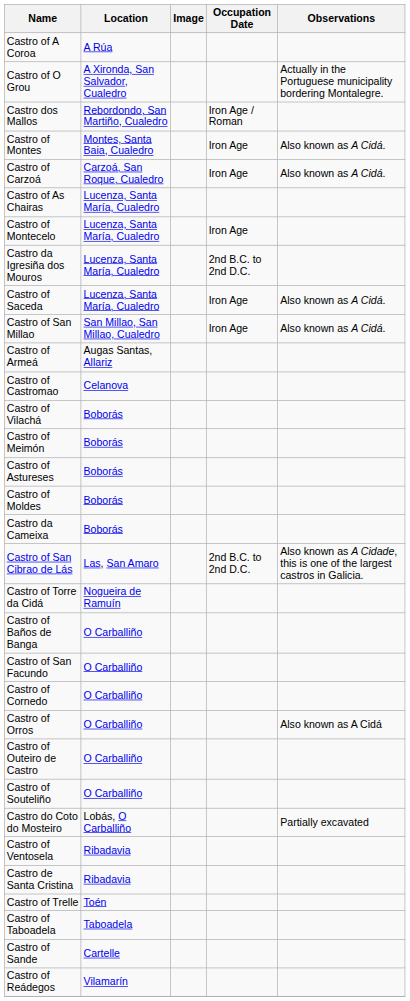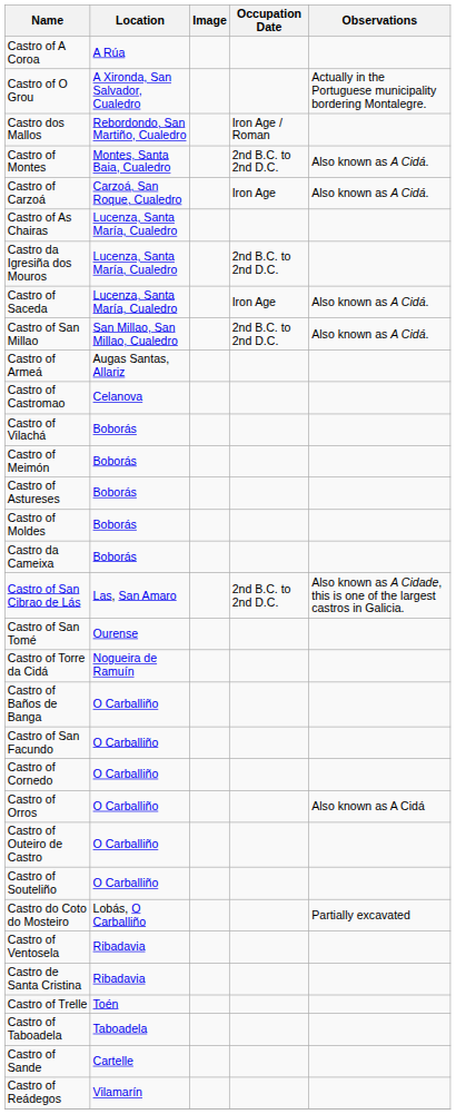 <table class="wikitable">
 <tr>
 <th>Name</th>
 <th>Location</th>
 <th>Image</th>
 <th>Occupation Date</th>
 <th>Observations</th>
 </tr>
 <tr>
 <td>Castro of A Coroa</td>
 <td><a href='#'>A Rúa</a></td>
 <td></td>
 <td></td>
 <td></td>
 </tr>
 <tr>
 <td>Castro of O Grou</td>
 <td><a href='#'>A Xironda, San Salvador, Cualedro</a></td>
 <td></td>
 <td></td>
 <td>Actually in the Portuguese municipality bordering Montalegre.</td>
 </tr>
 <tr>
 <td>Castro dos Mallos</td>
 <td><a href='#'>Rebordondo, San Martiño, Cualedro</a></td>
 <td></td>
 <td>Iron Age / Roman</td>
 <td></td>
 </tr>
 <tr>
 <td>Castro of Montes</td>
 <td><a href='#'>Montes, Santa Baia, Cualedro</a></td>
 <td></td>
-<td>Iron Age</td>
+<td>2nd B.C. to 2nd D.C.</td>
 <td>Also known as <em>A Cidá</em>.</td>
 </tr>
 <tr>
 <td>Castro of Carzoá</td>
 <td><a href='#'>Carzoá, San Roque, Cualedro</a></td>
 <td></td>
 <td>Iron Age</td>
 <td>Also known as <em>A Cidá</em>.</td>
 </tr>
 <tr>
 <td>Castro of As Chairas</td>
 <td><a href='#'>Lucenza, Santa María, Cualedro</a></td>
 <td></td>
 <td></td>
-<td></td>
-</tr>
-<tr>
-<td>Castro of Montecelo</td>
-<td><a href='#'>Lucenza, Santa María, Cualedro</a></td>
-<td></td>
-<td>Iron Age</td>
 <td></td>
 </tr>
 <tr>
 <td>Castro da Igresiña dos Mouros</td>
 <td><a href='#'>Lucenza, Santa María, Cualedro</a></td>
 <td></td>
 <td>2nd B.C. to 2nd D.C.</td>
 <td></td>
 </tr>
 <tr>
 <td>Castro of Saceda</td>
 <td><a href='#'>Lucenza, Santa María, Cualedro</a></td>
 <td></td>
 <td>Iron Age</td>
 <td>Also known as <em>A Cidá</em>.</td>
 </tr>
 <tr>
 <td>Castro of San Millao</td>
 <td><a href='#'>San Millao, San Millao, Cualedro</a></td>
 <td></td>
-<td>Iron Age</td>
+<td>2nd B.C. to 2nd D.C.</td>
 <td>Also known as <em>A Cidá</em>.</td>
 </tr>
 <tr>
 <td>Castro of Armeá</td>
 <td>Augas Santas, <a href='#'>Allariz</a></td>
 <td></td>
 <td></td>
 <td></td>
 </tr>
 <tr>
 <td>Castro of Castromao</td>
 <td><a href='#'>Celanova</a></td>
 <td></td>
 <td></td>
 <td></td>
 </tr>
 <tr>
 <td>Castro of Vilachá</td>
 <td><a href='#'>Boborás</a></td>
 <td></td>
 <td></td>
 <td></td>
 </tr>
 <tr>
 <td>Castro of Meimón</td>
 <td><a href='#'>Boborás</a></td>
 <td></td>
 <td></td>
 <td></td>
 </tr>
 <tr>
 <td>Castro of Astureses</td>
 <td><a href='#'>Boborás</a></td>
 <td></td>
 <td></td>
 <td></td>
 </tr>
 <tr>
 <td>Castro of Moldes</td>
 <td><a href='#'>Boborás</a></td>
 <td></td>
 <td></td>
 <td></td>
 </tr>
 <tr>
 <td>Castro da Cameixa</td>
 <td><a href='#'>Boborás</a></td>
 <td></td>
 <td></td>
 <td></td>
 </tr>
 <tr>
 <td><a href='#'>Castro of San Cibrao de Lás</a></td>
 <td><a href='#'>Las</a>, <a href='#'>San Amaro</a></td>
 <td></td>
 <td>2nd B.C. to 2nd D.C.</td>
 <td>Also known as <em>A Cidade</em>, this is one of the largest castros in Galicia.</td>
+</tr>
+<tr>
+<td>Castro of San Tomé</td>
+<td><a href='#'>Ourense</a></td>
+<td></td>
+<td></td>
+<td></td>
 </tr>
 <tr>
 <td>Castro of Torre da Cidá</td>
 <td><a href='#'>Nogueira de Ramuín</a></td>
 <td></td>
 <td></td>
 <td></td>
 </tr>
 <tr>
 <td>Castro of Baños de Banga</td>
 <td><a href='#'>O Carballiño</a></td>
 <td></td>
 <td></td>
 <td></td>
 </tr>
 <tr>
 <td>Castro of San Facundo</td>
 <td><a href='#'>O Carballiño</a></td>
 <td></td>
 <td></td>
 <td></td>
 </tr>
 <tr>
 <td>Castro of Cornedo</td>
 <td><a href='#'>O Carballiño</a></td>
 <td></td>
 <td></td>
 <td></td>
 </tr>
 <tr>
 <td>Castro of Orros</td>
 <td><a href='#'>O Carballiño</a></td>
 <td></td>
 <td></td>
 <td>Also known as A Cidá</td>
 </tr>
 <tr>
 <td>Castro of Outeiro de Castro</td>
 <td><a href='#'>O Carballiño</a></td>
 <td></td>
 <td></td>
 <td></td>
 </tr>
 <tr>
 <td>Castro of Souteliño</td>
 <td><a href='#'>O Carballiño</a></td>
 <td></td>
 <td></td>
 <td></td>
 </tr>
 <tr>
 <td>Castro do Coto do Mosteiro</td>
 <td>Lobás, <a href='#'>O Carballiño</a></td>
 <td></td>
 <td></td>
 <td>Partially excavated</td>
 </tr>
 <tr>
 <td>Castro of Ventosela</td>
 <td><a href='#'>Ribadavia</a></td>
 <td></td>
 <td></td>
 <td></td>
 </tr>
 <tr>
 <td>Castro de Santa Cristina</td>
 <td><a href='#'>Ribadavia</a></td>
 <td></td>
 <td></td>
 <td></td>
 </tr>
 <tr>
 <td>Castro of Trelle</td>
 <td><a href='#'>Toén</a></td>
 <td></td>
 <td></td>
 <td></td>
 </tr>
 <tr>
 <td>Castro of Taboadela</td>
 <td><a href='#'>Taboadela</a></td>
 <td></td>
 <td></td>
 <td></td>
 </tr>
 <tr>
 <td>Castro of Sande</td>
 <td><a href='#'>Cartelle</a></td>
 <td></td>
 <td></td>
 <td></td>
 </tr>
 <tr>
 <td>Castro of Reádegos</td>
 <td><a href='#'>Vilamarín</a></td>
 <td></td>
 <td></td>
 <td></td>
 </tr>
 <tr>
 </tr>
 </table>
